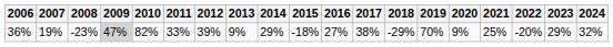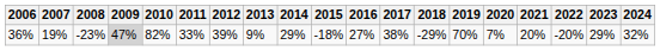 <table class="wikitable">
 <tr>
 <th>2006</th>
 <th>2007</th>
 <th>2008</th>
 <th>2009</th>
 <th>2010</th>
 <th>2011</th>
 <th>2012</th>
 <th>2013</th>
 <th>2014</th>
 <th>2015</th>
 <th>2016</th>
 <th>2017</th>
 <th>2018</th>
 <th>2019</th>
 <th>2020</th>
 <th>2021</th>
 <th>2022</th>
 <th>2023</th>
 <th>2024</th>
 </tr>
 <tr>
 <td>36%</td>
 <td>19%</td>
 <td>-23%</td>
 <td style="background: lightgrey;">47%</td>
 <td>82%</td>
 <td>33%</td>
 <td>39%</td>
 <td>9%</td>
 <td>29%</td>
 <td>-18%</td>
 <td>27%</td>
 <td>38%</td>
 <td>-29%</td>
 <td>70%</td>
-<td>9%</td>
-<td>25%</td>
+<td>7%</td>
+<td>20%</td>
 <td>-20%</td>
 <td>29%</td>
 <td>32%</td>
 </tr>
 </table>
